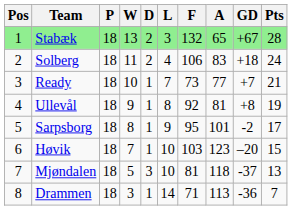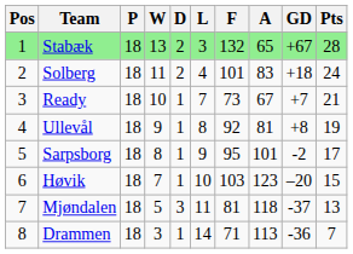 <table class="wikitable sortable" style="text-align: center;">
 <tr>
 <th>Pos</th>
 <th>Team</th>
 <th>P</th>
 <th>W</th>
 <th>D</th>
 <th>L</th>
 <th>F</th>
 <th>A</th>
 <th>GD</th>
 <th>Pts</th>
 </tr>
 <tr style="background:#90EE90;">
 <td>1</td>
 <td align="left"><a href='#'>Stabæk</a></td>
 <td>18</td>
 <td>13</td>
 <td>2</td>
 <td>3</td>
 <td>132</td>
 <td>65</td>
 <td>+67</td>
 <td>28</td>
 </tr>
 <tr>
 <td>2</td>
 <td align="left"><a href='#'>Solberg</a></td>
 <td>18</td>
 <td>11</td>
 <td>2</td>
 <td>4</td>
-<td>106</td>
+<td>101</td>
 <td>83</td>
 <td>+18</td>
 <td>24</td>
 </tr>
 <tr>
 <td>3</td>
 <td align="left"><a href='#'>Ready</a></td>
 <td>18</td>
 <td>10</td>
 <td>1</td>
 <td>7</td>
 <td>73</td>
-<td>77</td>
+<td>67</td>
 <td>+7</td>
 <td>21</td>
 </tr>
 <tr>
 <td>4</td>
 <td align="left"><a href='#'>Ullevål</a></td>
 <td>18</td>
 <td>9</td>
 <td>1</td>
 <td>8</td>
 <td>92</td>
 <td>81</td>
 <td>+8</td>
 <td>19</td>
 </tr>
 <tr>
 <td>5</td>
 <td align="left"><a href='#'>Sarpsborg</a></td>
 <td>18</td>
 <td>8</td>
 <td>1</td>
 <td>9</td>
 <td>95</td>
 <td>101</td>
 <td>-2</td>
 <td>17</td>
 </tr>
 <tr>
 <td>6</td>
 <td align="left"><a href='#'>Høvik</a></td>
 <td>18</td>
 <td>7</td>
 <td>1</td>
 <td>10</td>
 <td>103</td>
 <td>123</td>
 <td>–20</td>
 <td>15</td>
 </tr>
 <tr>
 <td>7</td>
 <td align="left"><a href='#'>Mjøndalen</a></td>
 <td>18</td>
 <td>5</td>
 <td>3</td>
-<td>10</td>
+<td>11</td>
 <td>81</td>
 <td>118</td>
 <td>-37</td>
 <td>13</td>
 </tr>
 <tr>
 <td>8</td>
 <td align="left"><a href='#'>Drammen</a></td>
 <td>18</td>
 <td>3</td>
 <td>1</td>
 <td>14</td>
 <td>71</td>
 <td>113</td>
 <td>-36</td>
 <td>7</td>
 </tr>
 </table>
